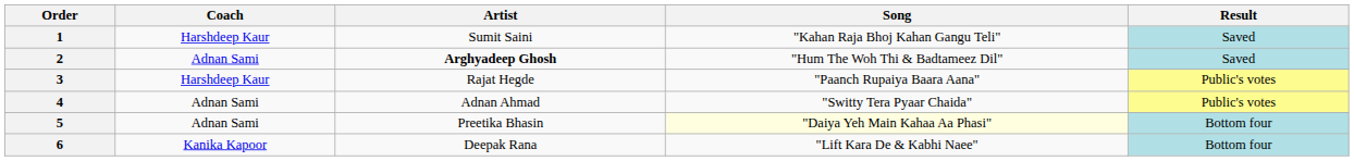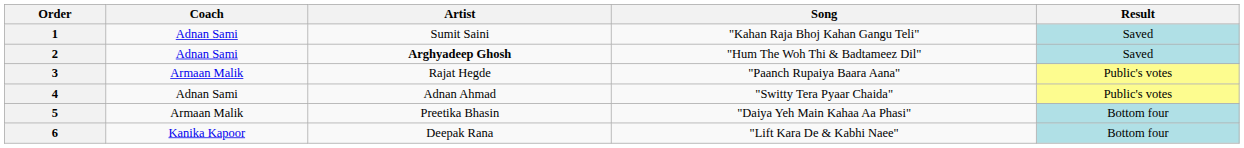 <table class="wikitable" style="text-align:center; width:100%;">
 <tr>
 <th style="width:05%;">Order</th>
 <th style="width:10%;">Coach</th>
 <th style="width:15%;">Artist</th>
 <th style="width:21%;">Song</th>
 <th style="width:10%;">Result</th>
 </tr>
 <tr>
 <th>1</th>
-<td><a href='#'>Harshdeep Kaur</a></td>
+<td><a href='#'>Adnan Sami</a></td>
 <td>Sumit Saini</td>
 <td>"Kahan Raja Bhoj Kahan Gangu Teli"</td>
 <td style="background:#b0e0e6;">Saved</td>
 </tr>
 <tr>
 <th>2</th>
 <td><a href='#'>Adnan Sami</a></td>
 <td><strong>Arghyadeep Ghosh</strong></td>
 <td>"Hum The Woh Thi & Badtameez Dil"</td>
 <td style="background:#b0e0e6;">Saved</td>
 </tr>
 <tr>
 <th>3</th>
-<td><a href='#'>Harshdeep Kaur</a></td>
+<td><a href='#'>Armaan Malik</a></td>
 <td>Rajat Hegde</td>
 <td>"Paanch Rupaiya Baara Aana"</td>
 <td style="background:#fdfc8f;">Public's votes</td>
 </tr>
 <tr>
 <th>4</th>
 <td>Adnan Sami</td>
 <td>Adnan Ahmad</td>
 <td>"Switty Tera Pyaar Chaida"</td>
 <td style="background:#fdfc8f;">Public's votes</td>
 </tr>
 <tr>
 <th>5</th>
-<td>Adnan Sami</td>
+<td>Armaan Malik</td>
 <td>Preetika Bhasin</td>
-<td style="background: lightyellow;">"Daiya Yeh Main Kahaa Aa Phasi"</td>
+<td>"Daiya Yeh Main Kahaa Aa Phasi"</td>
 <td style="background:#b0e0e6;">Bottom four</td>
 </tr>
 <tr>
 <th>6</th>
 <td><a href='#'>Kanika Kapoor</a></td>
 <td>Deepak Rana</td>
 <td>"Lift Kara De & Kabhi Naee"</td>
 <td style="background:#b0e0e6;">Bottom four</td>
 </tr>
 </table>
